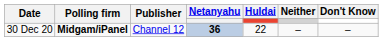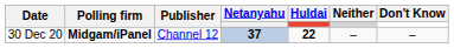 <table class="wikitable sortable" style="text-align:center; font-size:90%; line-height:13px;">
 <tr>
 <th rowspan=2>Date</th>
 <th rowspan=2>Polling firm</th>
 <th rowspan=2>Publisher</th>
 <th><a href='#'>Netanyahu</a></th>
 <th><a href='#'>Huldai</a></th>
 <th>Neither</th>
 <th>Don't Know</th>
 </tr>
 <tr>
 <th style=background:></th>
 <th style=background:#EB4331></th>
 <th style=background:#d3d3d3></th>
 <th style=background:#ffffff></th>
 </tr>
 <tr>
 <td data-sort-value=2020-12-30>30 Dec 20</td>
 <td><strong>Midgam/iPanel</strong></td>
 <td><a href='#'>Channel 12</a></td>
-<td style=background:#BBCDE4><strong>36</strong>	</td>
-<td>22					</td>
+<td style=background:#BBCDE4><strong>37</strong>	</td>
+<td><strong>22					</strong></td>
 <td>–					</td>
 <td>–					</td>
 </tr>
 </table>
